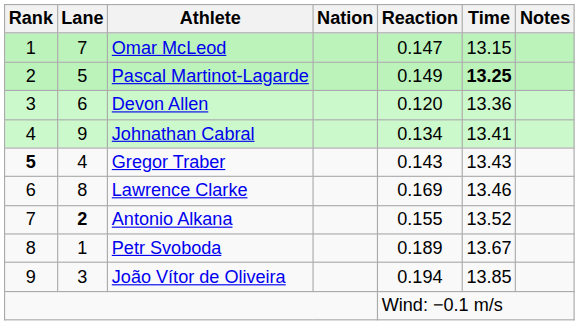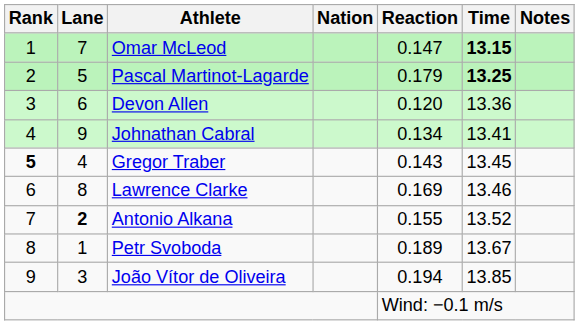 <table class="wikitable sortable" style="text-align:center">
 <tr>
 <th>Rank</th>
 <th>Lane</th>
 <th>Athlete</th>
 <th>Nation</th>
 <th>Reaction</th>
 <th>Time</th>
 <th>Notes</th>
 </tr>
 <tr style="background:#bbf3bb;">
 <td>1</td>
 <td>7</td>
 <td align=left><a href='#'>Omar McLeod</a></td>
 <td align=left></td>
 <td>0.147</td>
-<td>13.15</td>
+<td><strong>13.15</strong></td>
 <td></td>
 </tr>
 <tr style="background:#bbf3bb;">
 <td>2</td>
 <td>5</td>
 <td align=left><a href='#'>Pascal Martinot-Lagarde</a></td>
 <td align=left></td>
-<td>0.149</td>
+<td>0.179</td>
 <td><strong>13.25</strong></td>
 <td></td>
 </tr>
 <tr style="background:#ccf9cc;">
 <td>3</td>
 <td>6</td>
 <td align=left><a href='#'>Devon Allen</a></td>
 <td align=left></td>
 <td>0.120</td>
 <td>13.36</td>
 <td></td>
 </tr>
 <tr style="background:#ccf9cc;">
 <td>4</td>
 <td>9</td>
 <td align=left><a href='#'>Johnathan Cabral</a></td>
 <td align=left></td>
 <td>0.134</td>
 <td>13.41</td>
 <td></td>
 </tr>
 <tr>
 <td><strong>5</strong></td>
 <td>4</td>
 <td align=left><a href='#'>Gregor Traber</a></td>
 <td align=left></td>
 <td>0.143</td>
-<td>13.43</td>
+<td>13.45</td>
 <td></td>
 </tr>
 <tr>
 <td>6</td>
 <td>8</td>
 <td align=left><a href='#'>Lawrence Clarke</a></td>
 <td align=left></td>
 <td>0.169</td>
 <td>13.46</td>
 <td></td>
 </tr>
 <tr>
 <td>7</td>
 <td><strong>2</strong></td>
 <td align=left><a href='#'>Antonio Alkana</a></td>
 <td align=left></td>
 <td>0.155</td>
 <td>13.52</td>
 <td></td>
 </tr>
 <tr>
 <td>8</td>
 <td>1</td>
 <td align=left><a href='#'>Petr Svoboda</a></td>
 <td align=left></td>
 <td>0.189</td>
 <td>13.67</td>
 <td></td>
 </tr>
 <tr>
 <td>9</td>
 <td>3</td>
 <td align=left><a href='#'>João Vítor de Oliveira</a></td>
 <td align=left></td>
 <td>0.194</td>
 <td>13.85</td>
 <td></td>
 </tr>
 <tr class="sortbottom">
 <td colspan=4></td>
 <td colspan="3" style="text-align:left;">Wind: −0.1 m/s</td>
 </tr>
 </table>
